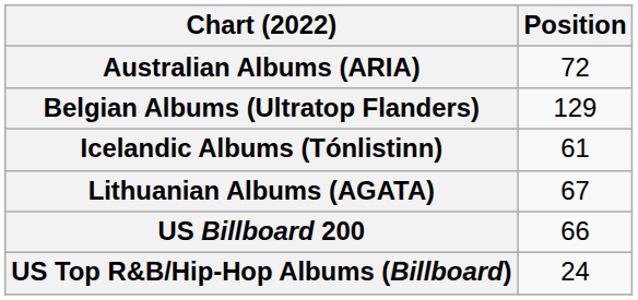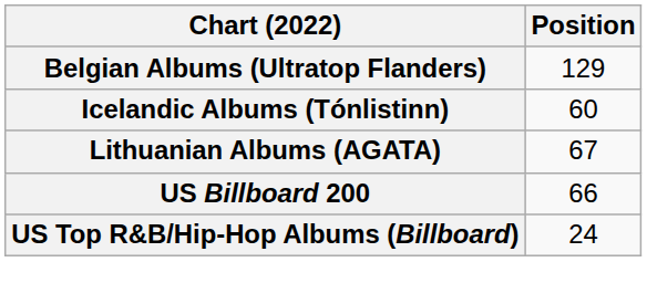 <table class="wikitable sortable plainrowheaders" style="text-align:center">
 <tr>
 <th scope="col">Chart (2022)</th>
 <th scope="col">Position</th>
-</tr>
-<tr>
-<th scope="row">Australian Albums (ARIA)</th>
-<td>72</td>
 </tr>
 <tr>
 <th scope="row">Belgian Albums (Ultratop Flanders)</th>
 <td>129</td>
 </tr>
 <tr>
 <th scope="row">Icelandic Albums (Tónlistinn)</th>
-<td>61</td>
+<td>60</td>
 </tr>
 <tr>
 <th scope="row">Lithuanian Albums (AGATA)</th>
 <td>67</td>
 </tr>
 <tr>
 <th scope="row">US <em>Billboard</em> 200</th>
 <td>66</td>
 </tr>
 <tr>
 <th scope="row">US Top R&B/Hip-Hop Albums (<em>Billboard</em>)</th>
 <td>24</td>
 </tr>
 </table>
